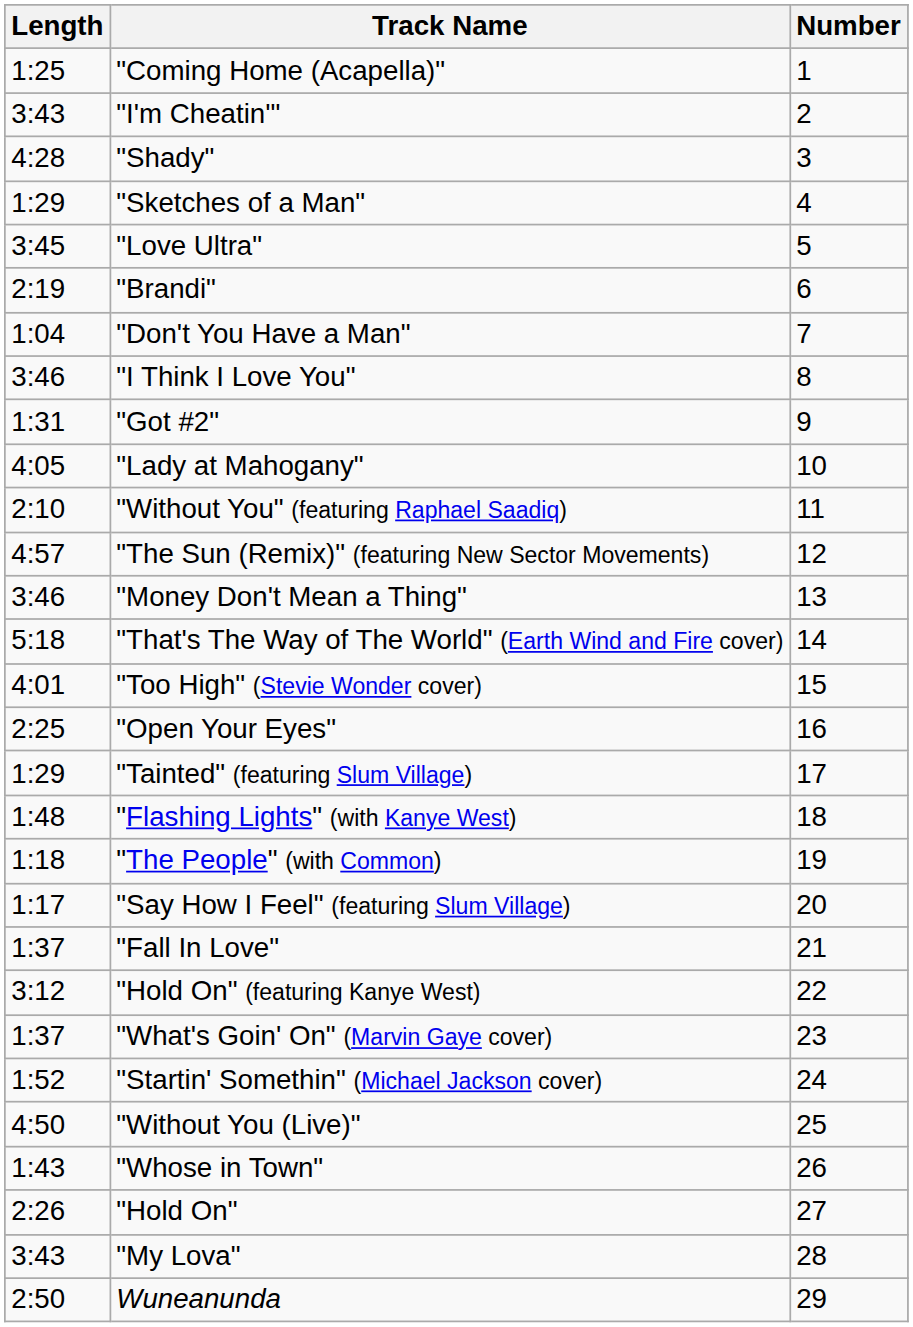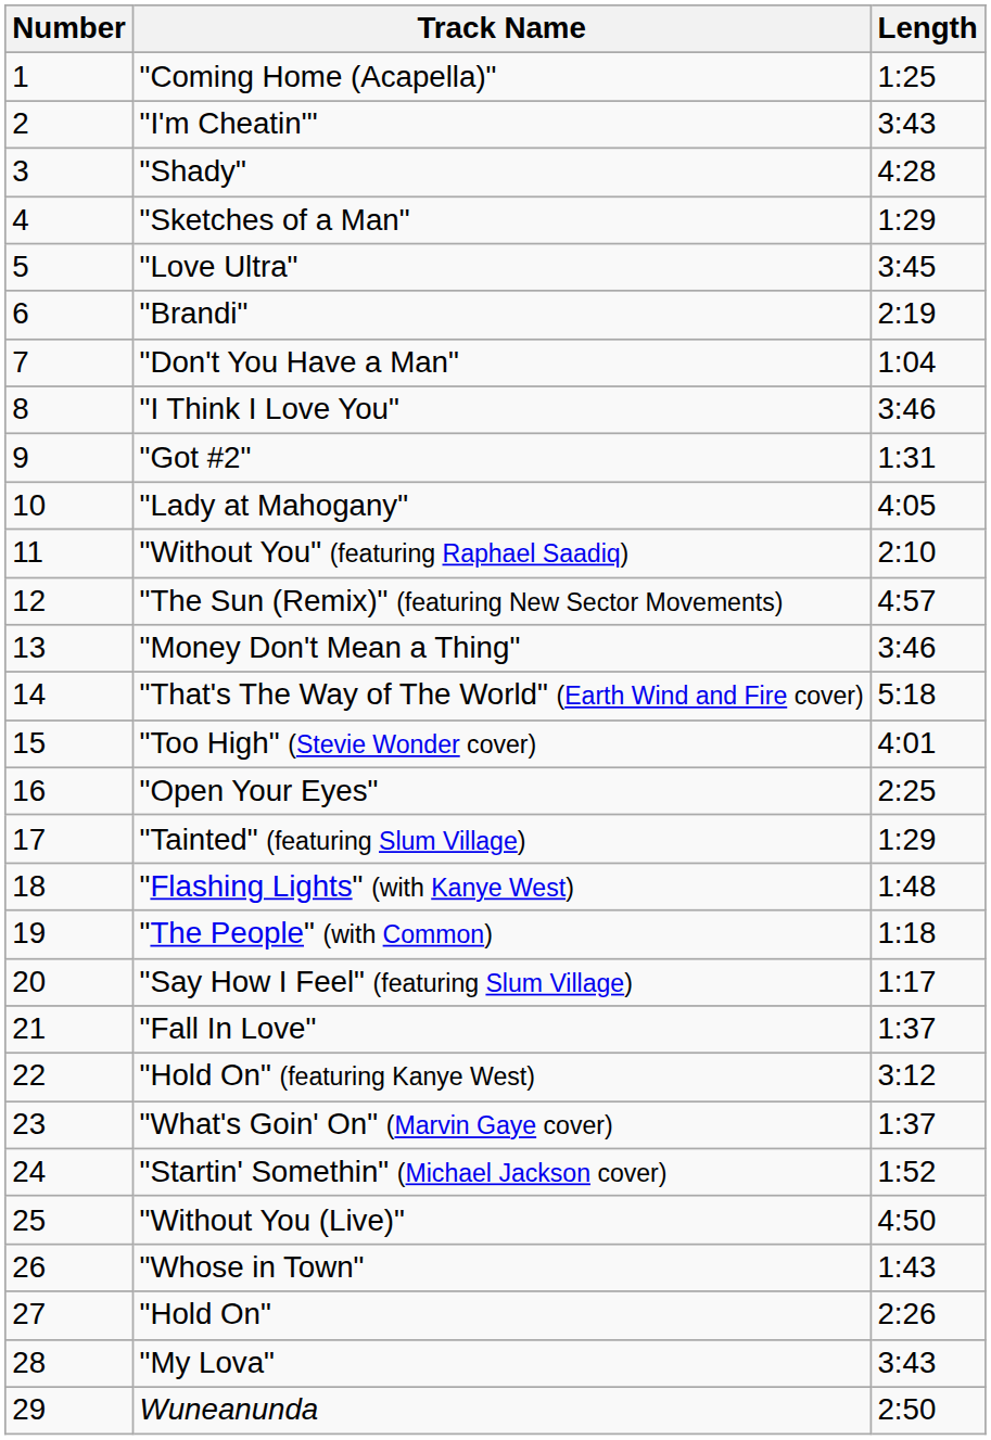 <table class="wikitable">
 <tr>
+<th>Number</th>
+<th>Track Name</th>
 <th>Length</th>
-<th>Track Name</th>
-<th>Number</th>
 </tr>
 <tr>
+<td>1</td>
+<td>"Coming Home (Acapella)"</td>
 <td>1:25</td>
-<td>"Coming Home (Acapella)"</td>
-<td>1</td>
 </tr>
 <tr>
+<td>2</td>
+<td>"I'm Cheatin'"</td>
 <td>3:43</td>
-<td>"I'm Cheatin'"</td>
-<td>2</td>
 </tr>
 <tr>
+<td>3</td>
+<td>"Shady"</td>
 <td>4:28</td>
-<td>"Shady"</td>
-<td>3</td>
 </tr>
 <tr>
+<td>4</td>
+<td>"Sketches of a Man"</td>
 <td>1:29</td>
-<td>"Sketches of a Man"</td>
-<td>4</td>
 </tr>
 <tr>
+<td>5</td>
+<td>"Love Ultra"</td>
 <td>3:45</td>
-<td>"Love Ultra"</td>
-<td>5</td>
 </tr>
 <tr>
+<td>6</td>
+<td>"Brandi"</td>
 <td>2:19</td>
-<td>"Brandi"</td>
-<td>6</td>
 </tr>
 <tr>
+<td>7</td>
+<td>"Don't You Have a Man"</td>
 <td>1:04</td>
-<td>"Don't You Have a Man"</td>
-<td>7</td>
 </tr>
 <tr>
+<td>8</td>
+<td>"I Think I Love You"</td>
 <td>3:46</td>
-<td>"I Think I Love You"</td>
-<td>8</td>
 </tr>
 <tr>
+<td>9</td>
+<td>"Got #2"</td>
 <td>1:31</td>
-<td>"Got #2"</td>
-<td>9</td>
 </tr>
 <tr>
+<td>10</td>
+<td>"Lady at Mahogany"</td>
 <td>4:05</td>
-<td>"Lady at Mahogany"</td>
-<td>10</td>
 </tr>
 <tr>
+<td>11</td>
+<td>"Without You" <small>(featuring <a href='#'>Raphael Saadiq</a>)</small></td>
 <td>2:10</td>
-<td>"Without You" <small>(featuring <a href='#'>Raphael Saadiq</a>)</small></td>
-<td>11</td>
 </tr>
 <tr>
+<td>12</td>
+<td>"The Sun (Remix)" <small>(featuring New Sector Movements)</small></td>
 <td>4:57</td>
-<td>"The Sun (Remix)" <small>(featuring New Sector Movements)</small></td>
-<td>12</td>
 </tr>
 <tr>
+<td>13</td>
+<td>"Money Don't Mean a Thing"</td>
 <td>3:46</td>
-<td>"Money Don't Mean a Thing"</td>
-<td>13</td>
 </tr>
 <tr>
+<td>14</td>
+<td>"That's The Way of The World" <small>(<a href='#'>Earth Wind and Fire</a> cover)</small></td>
 <td>5:18</td>
-<td>"That's The Way of The World" <small>(<a href='#'>Earth Wind and Fire</a> cover)</small></td>
-<td>14</td>
 </tr>
 <tr>
+<td>15</td>
+<td>"Too High" <small>(<a href='#'>Stevie Wonder</a> cover)</small></td>
 <td>4:01</td>
-<td>"Too High" <small>(<a href='#'>Stevie Wonder</a> cover)</small></td>
-<td>15</td>
 </tr>
 <tr>
+<td>16</td>
+<td>"Open Your Eyes"</td>
 <td>2:25</td>
-<td>"Open Your Eyes"</td>
-<td>16</td>
 </tr>
 <tr>
+<td>17</td>
+<td>"Tainted" <small>(featuring <a href='#'>Slum Village</a>)</small></td>
 <td>1:29</td>
-<td>"Tainted" <small>(featuring <a href='#'>Slum Village</a>)</small></td>
-<td>17</td>
 </tr>
 <tr>
+<td>18</td>
+<td>"<a href='#'>Flashing Lights</a>" <small>(with <a href='#'>Kanye West</a>)</small></td>
 <td>1:48</td>
-<td>"<a href='#'>Flashing Lights</a>" <small>(with <a href='#'>Kanye West</a>)</small></td>
-<td>18</td>
 </tr>
 <tr>
+<td>19</td>
+<td>"<a href='#'>The People</a>" <small>(with <a href='#'>Common</a>)</small></td>
 <td>1:18</td>
-<td>"<a href='#'>The People</a>" <small>(with <a href='#'>Common</a>)</small></td>
-<td>19</td>
 </tr>
 <tr>
+<td>20</td>
+<td>"Say How I Feel" <small>(featuring <a href='#'>Slum Village</a>)</small></td>
 <td>1:17</td>
-<td>"Say How I Feel" <small>(featuring <a href='#'>Slum Village</a>)</small></td>
-<td>20</td>
 </tr>
 <tr>
+<td>21</td>
+<td>"Fall In Love"</td>
 <td>1:37</td>
-<td>"Fall In Love"</td>
-<td>21</td>
 </tr>
 <tr>
+<td>22</td>
+<td>"Hold On" <small>(featuring Kanye West)</small></td>
 <td>3:12</td>
-<td>"Hold On" <small>(featuring Kanye West)</small></td>
-<td>22</td>
 </tr>
 <tr>
+<td>23</td>
+<td>"What's Goin' On" <small>(<a href='#'>Marvin Gaye</a> cover)</small></td>
 <td>1:37</td>
-<td>"What's Goin' On" <small>(<a href='#'>Marvin Gaye</a> cover)</small></td>
-<td>23</td>
 </tr>
 <tr>
+<td>24</td>
+<td>"Startin' Somethin" <small>(<a href='#'>Michael Jackson</a> cover)</small></td>
 <td>1:52</td>
-<td>"Startin' Somethin" <small>(<a href='#'>Michael Jackson</a> cover)</small></td>
-<td>24</td>
 </tr>
 <tr>
+<td>25</td>
+<td>"Without You (Live)"</td>
 <td>4:50</td>
-<td>"Without You (Live)"</td>
-<td>25</td>
 </tr>
 <tr>
+<td>26</td>
+<td>"Whose in Town"</td>
 <td>1:43</td>
-<td>"Whose in Town"</td>
-<td>26</td>
 </tr>
 <tr>
+<td>27</td>
+<td>"Hold On"</td>
 <td>2:26</td>
-<td>"Hold On"</td>
-<td>27</td>
 </tr>
 <tr>
+<td>28</td>
+<td>"My Lova"</td>
 <td>3:43</td>
-<td>"My Lova"</td>
-<td>28</td>
 </tr>
 <tr>
+<td>29</td>
+<td><em>Wuneanunda</em></td>
 <td>2:50</td>
-<td><em>Wuneanunda</em></td>
-<td>29</td>
 </tr>
 </table>
